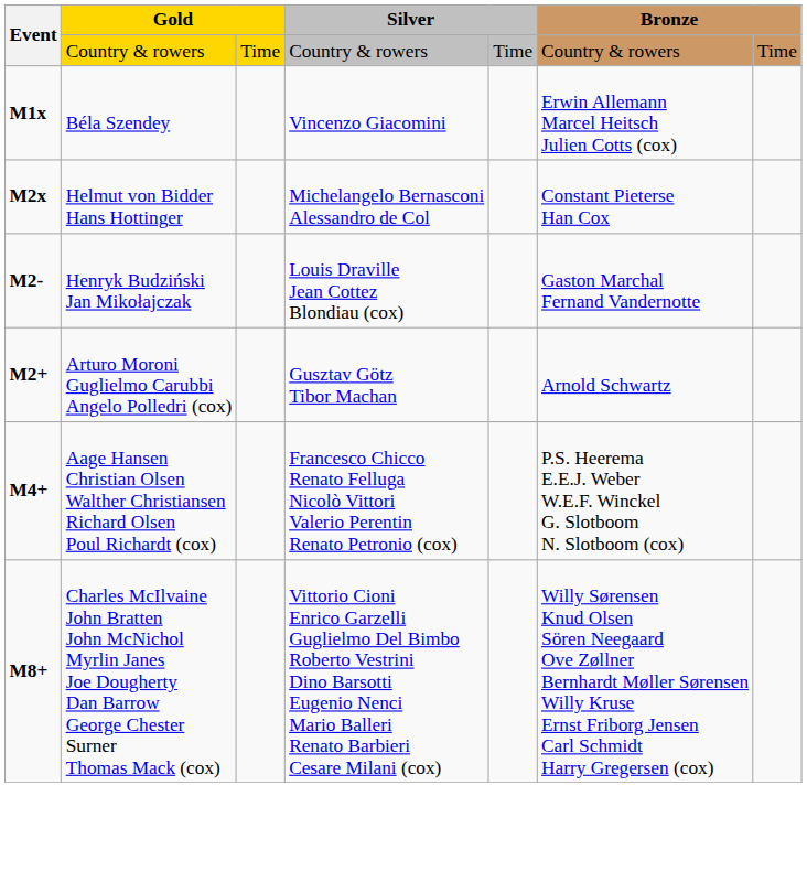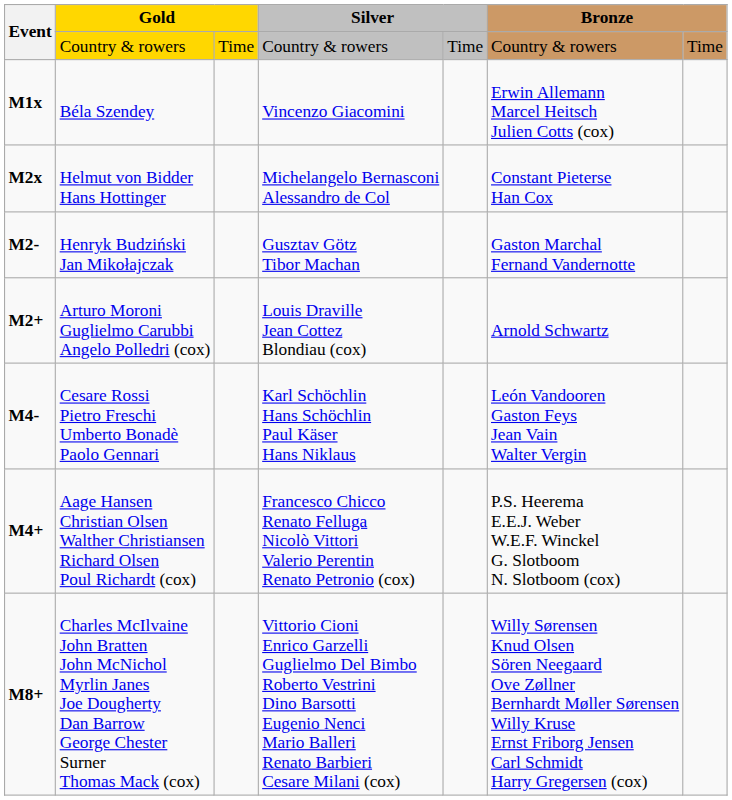 <table class="wikitable">
 <tr>
 <th rowspan="2">Event</th>
 <th colspan="2" style="background:gold;">Gold</th>
 <th colspan="2" style="background:silver;">Silver</th>
 <th colspan="2" style="background:#c96;">Bronze</th>
 </tr>
 <tr>
 <td style="background:gold;">Country & rowers</td>
 <td style="background:gold;">Time</td>
 <td style="background:silver;">Country & rowers</td>
 <td style="background:silver;">Time</td>
 <td style="background:#c96;">Country & rowers</td>
 <td style="background:#c96;">Time</td>
 </tr>
 <tr>
 <td><strong>M1x</strong></td>
 <td> <br> <a href='#'>Béla Szendey</a></td>
 <td></td>
 <td> <br> <a href='#'>Vincenzo Giacomini</a></td>
 <td></td>
 <td> <br> <a href='#'>Erwin Allemann</a> <br> <a href='#'>Marcel Heitsch</a> <br> <a href='#'>Julien Cotts</a> (cox)</td>
 <td></td>
 </tr>
 <tr>
 <td><strong>M2x</strong></td>
 <td> <br> <a href='#'>Helmut von Bidder</a> <br> <a href='#'>Hans Hottinger</a></td>
 <td></td>
 <td> <br> <a href='#'>Michelangelo Bernasconi</a> <br> <a href='#'>Alessandro de Col</a></td>
 <td></td>
 <td> <br> <a href='#'>Constant Pieterse</a> <br> <a href='#'>Han Cox</a></td>
 <td></td>
 </tr>
 <tr>
 <td><strong>M2-</strong></td>
 <td> <br> <a href='#'>Henryk Budziński</a> <br> <a href='#'>Jan Mikołajczak</a></td>
 <td></td>
-<td> <br> <a href='#'>Louis Draville</a> <br> <a href='#'>Jean Cottez</a> <br> Blondiau (cox)</td>
+<td> <br> <a href='#'>Gusztav Götz</a> <br> <a href='#'>Tibor Machan</a></td>
 <td></td>
 <td> <br> <a href='#'>Gaston Marchal</a> <br> <a href='#'>Fernand Vandernotte</a></td>
 <td></td>
 </tr>
 <tr>
 <td><strong>M2+</strong></td>
 <td> <br> <a href='#'>Arturo Moroni</a> <br> <a href='#'>Guglielmo Carubbi</a> <br> <a href='#'>Angelo Polledri</a> (cox)</td>
 <td></td>
-<td> <br> <a href='#'>Gusztav Götz</a> <br> <a href='#'>Tibor Machan</a></td>
+<td> <br> <a href='#'>Louis Draville</a> <br> <a href='#'>Jean Cottez</a> <br> Blondiau (cox)</td>
 <td></td>
 <td> <br> <a href='#'>Arnold Schwartz</a></td>
+<td></td>
+</tr>
+<tr>
+<td><strong>M4-</strong></td>
+<td> <br> <a href='#'>Cesare Rossi</a> <br> <a href='#'>Pietro Freschi</a> <br> <a href='#'>Umberto Bonadè</a> <br> <a href='#'>Paolo Gennari</a></td>
+<td></td>
+<td> <br> <a href='#'>Karl Schöchlin</a> <br> <a href='#'>Hans Schöchlin</a> <br> <a href='#'>Paul Käser</a> <br> <a href='#'>Hans Niklaus</a></td>
+<td></td>
+<td> <br> <a href='#'>León Vandooren</a> <br> <a href='#'>Gaston Feys</a> <br> <a href='#'>Jean Vain</a> <br> <a href='#'>Walter Vergin</a></td>
 <td></td>
 </tr>
 <tr>
 <td><strong>M4+</strong></td>
 <td> <br> <a href='#'>Aage Hansen</a> <br> <a href='#'>Christian Olsen</a> <br> <a href='#'>Walther Christiansen</a> <br> <a href='#'>Richard Olsen</a> <br> <a href='#'>Poul Richardt</a> (cox)</td>
 <td></td>
 <td> <br> <a href='#'>Francesco Chicco</a> <br> <a href='#'>Renato Felluga</a> <br> <a href='#'>Nicolò Vittori</a> <br> <a href='#'>Valerio Perentin</a> <br> <a href='#'>Renato Petronio</a> (cox)</td>
 <td></td>
 <td> <br> P.S. Heerema <br> E.E.J. Weber <br> W.E.F. Winckel <br> G. Slotboom <br> N. Slotboom (cox)</td>
 <td></td>
 </tr>
 <tr>
 <td><strong>M8+</strong></td>
 <td> <br> <a href='#'>Charles McIlvaine</a> <br> <a href='#'>John Bratten</a> <br> <a href='#'>John McNichol</a> <br> <a href='#'>Myrlin Janes</a> <br> <a href='#'>Joe Dougherty</a> <br> <a href='#'>Dan Barrow</a> <br> <a href='#'>George Chester</a> <br> Surner <br> <a href='#'>Thomas Mack</a> (cox)</td>
 <td></td>
 <td> <br> <a href='#'>Vittorio Cioni</a> <br> <a href='#'>Enrico Garzelli</a> <br> <a href='#'>Guglielmo Del Bimbo</a> <br> <a href='#'>Roberto Vestrini</a> <br> <a href='#'>Dino Barsotti</a> <br> <a href='#'>Eugenio Nenci</a> <br> <a href='#'>Mario Balleri</a> <br> <a href='#'>Renato Barbieri</a> <br> <a href='#'>Cesare Milani</a> (cox)</td>
 <td></td>
 <td> <br> <a href='#'>Willy Sørensen</a> <br> <a href='#'>Knud Olsen</a> <br> <a href='#'>Sören Neegaard</a> <br> <a href='#'>Ove Zøllner</a> <br> <a href='#'>Bernhardt Møller Sørensen</a> <br> <a href='#'>Willy Kruse</a> <br> <a href='#'>Ernst Friborg Jensen</a> <br> <a href='#'>Carl Schmidt</a> <br> <a href='#'>Harry Gregersen</a> (cox)</td>
 <td></td>
 </tr>
 </table>
